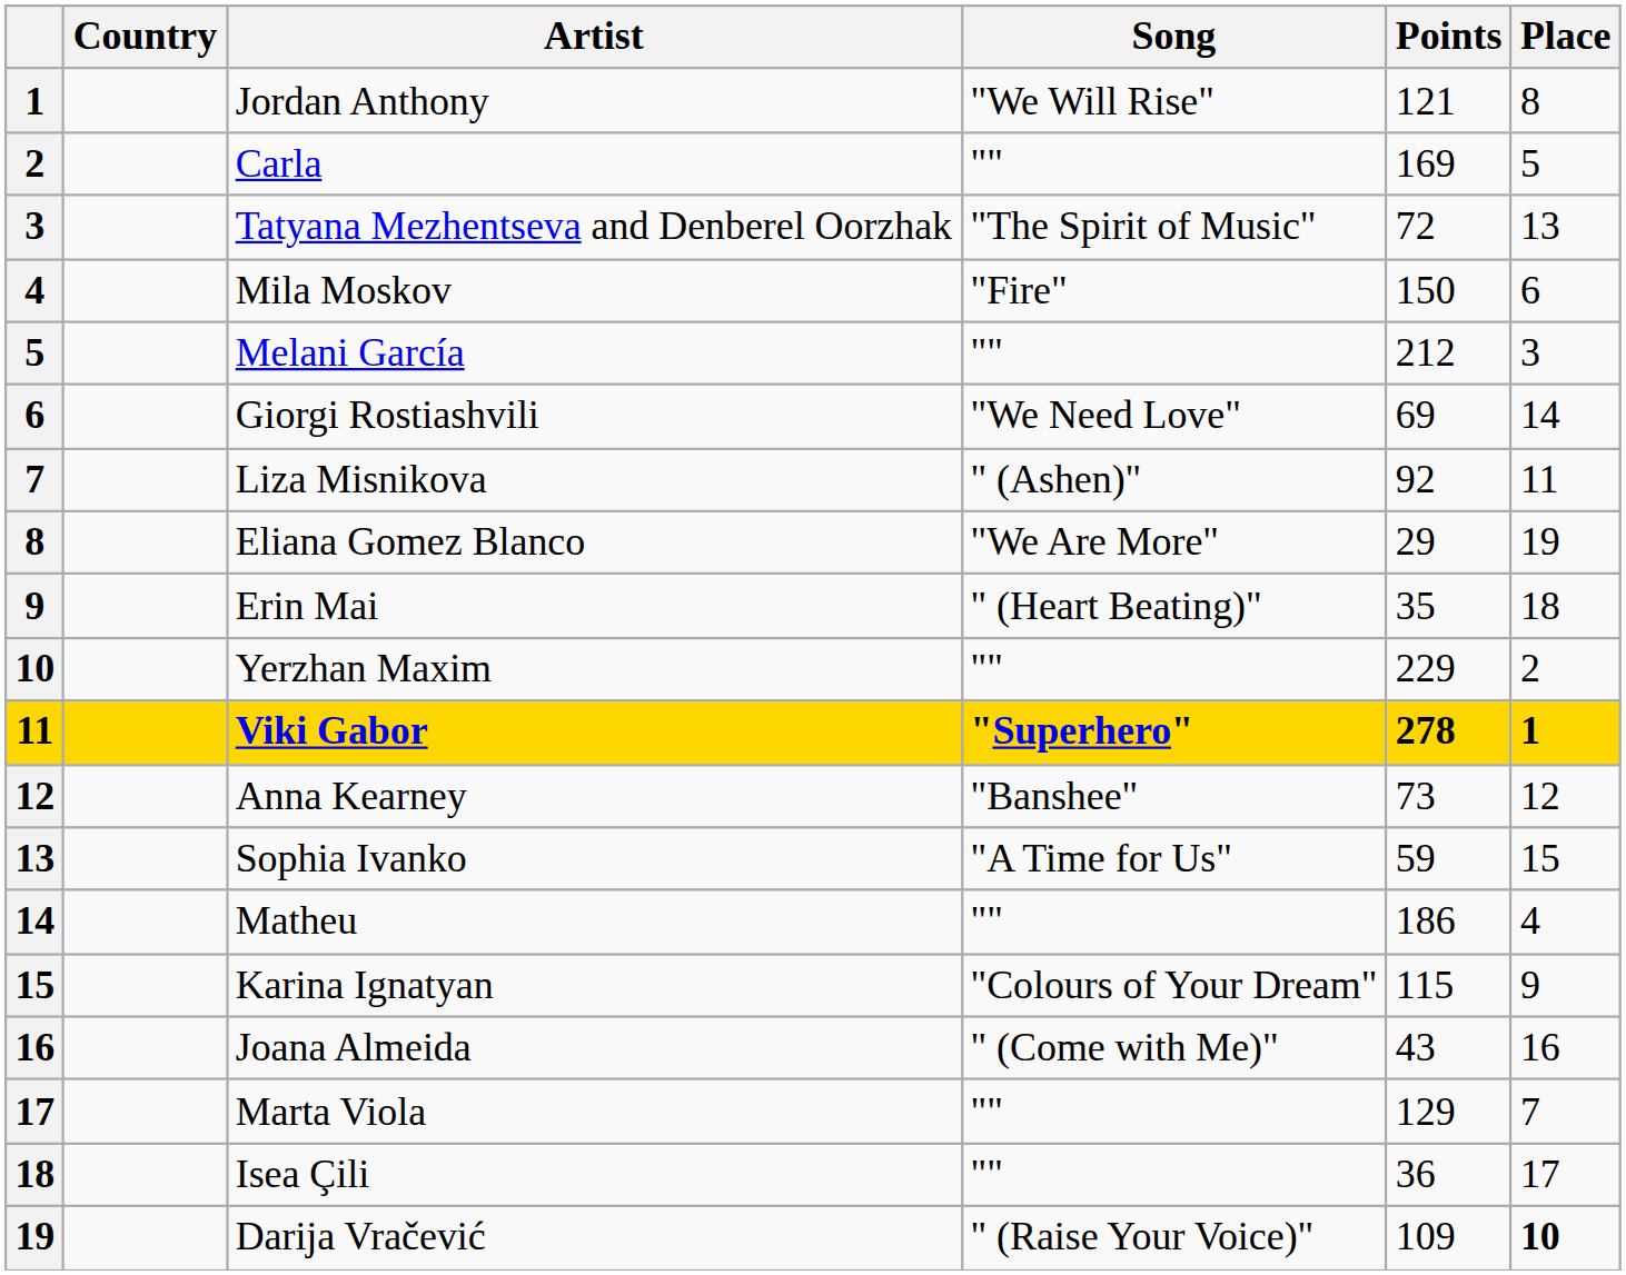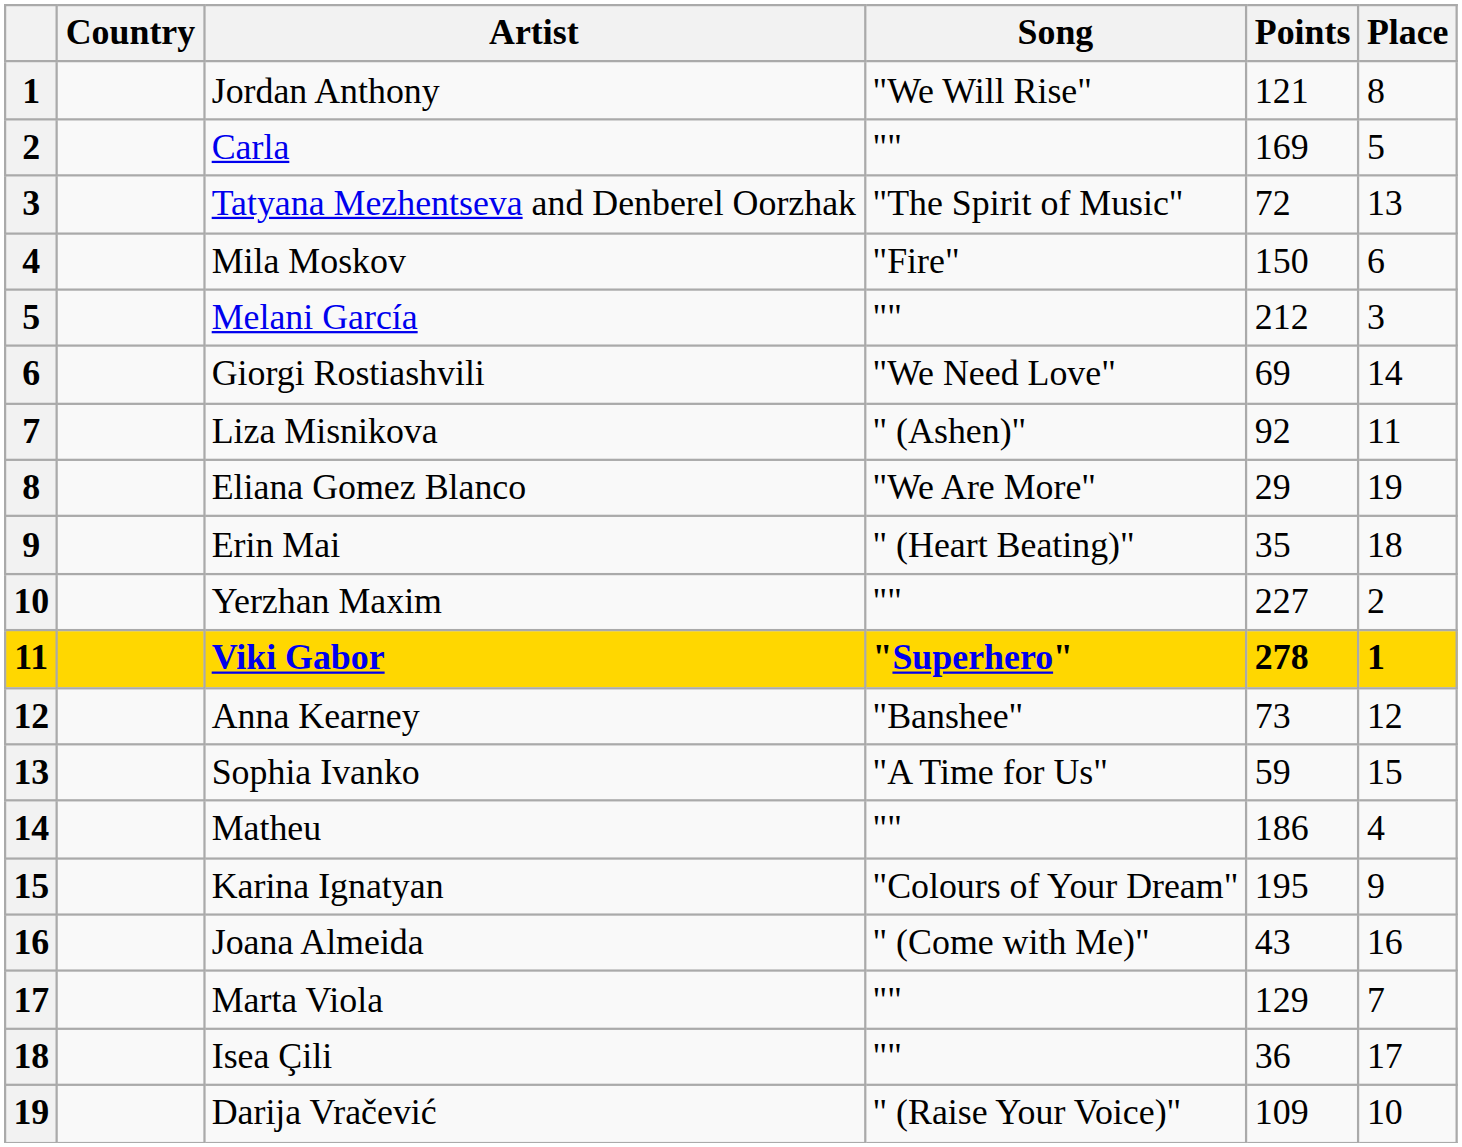 <table class="sortable wikitable plainrowheaders">
 <tr>
 <th scope="col"></th>
 <th scope="col">Country</th>
 <th scope="col">Artist</th>
 <th scope="col">Song</th>
 <th scope="col">Points</th>
 <th scope="col">Place</th>
 </tr>
 <tr>
 <th scope="row" style="text-align:center;">1</th>
 <td></td>
 <td>Jordan Anthony</td>
 <td>"We Will Rise"</td>
 <td>121</td>
 <td>8</td>
 </tr>
 <tr>
 <th scope="row" style="text-align:center;">2</th>
 <td></td>
 <td><a href='#'>Carla</a></td>
 <td>""</td>
 <td>169</td>
 <td>5</td>
 </tr>
 <tr>
 <th scope="row" style="text-align:center;">3</th>
 <td></td>
 <td><a href='#'>Tatyana Mezhentseva</a> and Denberel Oorzhak</td>
 <td>"The Spirit of Music"</td>
 <td>72</td>
 <td>13</td>
 </tr>
 <tr>
 <th scope="row" style="text-align:center;">4</th>
 <td></td>
 <td>Mila Moskov</td>
 <td>"Fire"</td>
 <td>150</td>
 <td>6</td>
 </tr>
 <tr>
 <th scope="row" style="text-align:center;">5</th>
 <td></td>
 <td><a href='#'>Melani García</a></td>
 <td>""</td>
 <td>212</td>
 <td>3</td>
 </tr>
 <tr>
 <th scope="row" style="text-align:center;">6</th>
 <td></td>
 <td>Giorgi Rostiashvili</td>
 <td>"We Need Love"</td>
 <td>69</td>
 <td>14</td>
 </tr>
 <tr>
 <th scope="row" style="text-align:center;">7</th>
 <td></td>
 <td>Liza Misnikova</td>
 <td>" (Ashen)"</td>
 <td>92</td>
 <td>11</td>
 </tr>
 <tr>
 <th scope="row" style="text-align:center;">8</th>
 <td></td>
 <td>Eliana Gomez Blanco</td>
 <td>"We Are More"</td>
 <td>29</td>
 <td>19</td>
 </tr>
 <tr>
 <th scope="row" style="text-align:center;">9</th>
 <td></td>
 <td>Erin Mai</td>
 <td>" (Heart Beating)"</td>
 <td>35</td>
 <td>18</td>
 </tr>
 <tr>
 <th scope="row" style="text-align:center;">10</th>
 <td></td>
 <td>Yerzhan Maxim</td>
 <td>""</td>
-<td>229</td>
+<td>227</td>
 <td>2</td>
 </tr>
 <tr style="font-weight:bold; background:gold;">
 <th scope="row" style="text-align:center; font-weight:bold; background:gold;">11</th>
 <td></td>
 <td><a href='#'>Viki Gabor</a></td>
 <td>"<a href='#'>Superhero</a>"</td>
 <td>278</td>
 <td>1</td>
 </tr>
 <tr>
 <th scope="row" style="text-align:center;">12</th>
 <td></td>
 <td>Anna Kearney</td>
 <td>"Banshee"</td>
 <td>73</td>
 <td>12</td>
 </tr>
 <tr>
 <th scope="row" style="text-align:center;">13</th>
 <td></td>
 <td>Sophia Ivanko</td>
 <td>"A Time for Us"</td>
 <td>59</td>
 <td>15</td>
 </tr>
 <tr>
 <th scope="row" style="text-align:center;">14</th>
 <td></td>
 <td>Matheu</td>
 <td>""</td>
 <td>186</td>
 <td>4</td>
 </tr>
 <tr>
 <th scope="row" style="text-align:center;">15</th>
 <td></td>
 <td>Karina Ignatyan</td>
 <td>"Colours of Your Dream"</td>
-<td>115</td>
+<td>195</td>
 <td>9</td>
 </tr>
 <tr>
 <th scope="row" style="text-align:center;">16</th>
 <td></td>
 <td>Joana Almeida</td>
 <td>" (Come with Me)"</td>
 <td>43</td>
 <td>16</td>
 </tr>
 <tr>
 <th scope="row" style="text-align:center;">17</th>
 <td></td>
 <td>Marta Viola</td>
 <td>""</td>
 <td>129</td>
 <td>7</td>
 </tr>
 <tr>
 <th scope="row" style="text-align:center;">18</th>
 <td></td>
 <td>Isea Çili</td>
 <td>""</td>
 <td>36</td>
 <td>17</td>
 </tr>
 <tr>
 <th scope="row" style="text-align:center;">19</th>
 <td></td>
 <td>Darija Vračević</td>
 <td>" (Raise Your Voice)"</td>
 <td>109</td>
-<td><strong>10</strong></td>
+<td>10</td>
 </tr>
 </table>
